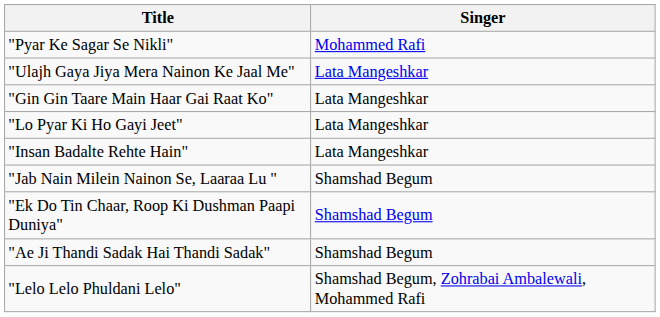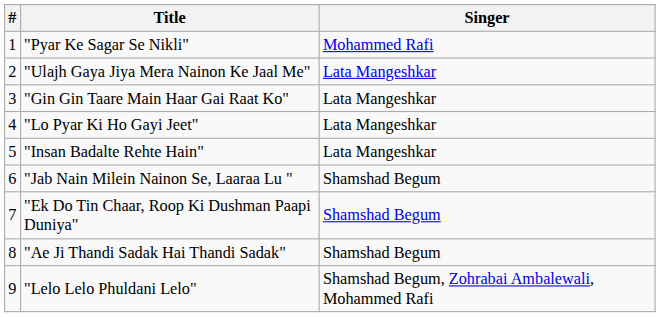 <table class="wikitable" style="font-size:95%;">
 <tr>
+<th>#</th>
 <th>Title</th>
 <th>Singer</th>
 </tr>
 <tr>
+<td>1</td>
 <td>"Pyar Ke Sagar Se Nikli"</td>
 <td><a href='#'>Mohammed Rafi</a></td>
 </tr>
 <tr>
+<td>2</td>
 <td>"Ulajh Gaya Jiya Mera Nainon Ke Jaal Me"</td>
 <td><a href='#'>Lata Mangeshkar</a></td>
 </tr>
 <tr>
+<td>3</td>
 <td>"Gin Gin Taare Main Haar Gai Raat Ko"</td>
 <td>Lata Mangeshkar</td>
 </tr>
 <tr>
+<td>4</td>
 <td>"Lo Pyar Ki Ho Gayi Jeet"</td>
 <td>Lata Mangeshkar</td>
 </tr>
 <tr>
+<td>5</td>
 <td>"Insan Badalte Rehte Hain"</td>
 <td>Lata Mangeshkar</td>
 </tr>
 <tr>
+<td>6</td>
 <td>"Jab Nain Milein Nainon Se, Laaraa Lu "</td>
 <td>Shamshad Begum</td>
 </tr>
 <tr>
+<td>7</td>
 <td>"Ek Do Tin Chaar, Roop Ki Dushman Paapi Duniya"</td>
 <td><a href='#'>Shamshad Begum</a></td>
 </tr>
 <tr>
+<td>8</td>
 <td>"Ae Ji Thandi Sadak Hai Thandi Sadak"</td>
 <td>Shamshad Begum</td>
 </tr>
 <tr>
+<td>9</td>
 <td>"Lelo Lelo Phuldani Lelo"</td>
 <td>Shamshad Begum, <a href='#'>Zohrabai Ambalewali</a>, Mohammed Rafi</td>
 </tr>
 </table>
